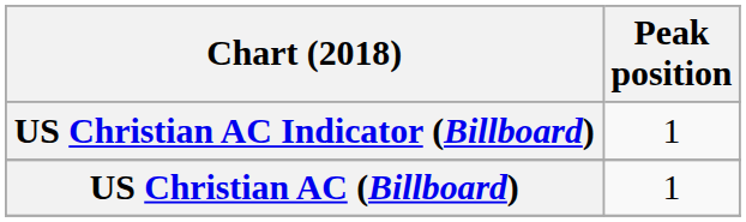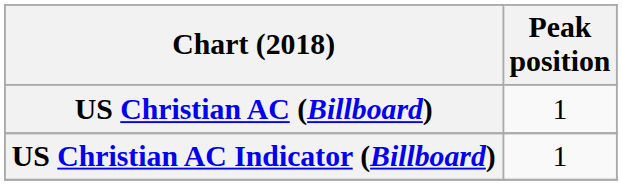 <table class="wikitable sortable plainrowheaders" style="text-align:center">
 <tr>
 <th scope="col">Chart (2018)</th>
 <th scope="col">Peak<br> position</th>
+</tr>
+<tr>
+<th scope="row">US <a href='#'>Christian AC</a> (<em><a href='#'>Billboard</a></em>)</th>
+<td>1</td>
+</tr>
+<tr>
+</tr>
+<tr>
 </tr>
 <tr>
 <th scope="row">US <a href='#'>Christian AC Indicator</a> (<em><a href='#'>Billboard</a></em>)</th>
 <td align="center">1</td>
 </tr>
 <tr>
 </tr>
-<tr>
-</tr>
-<tr>
-<th scope="row">US <a href='#'>Christian AC</a> (<em><a href='#'>Billboard</a></em>)</th>
-<td>1</td>
-</tr>
-<tr>
-</tr>
 </table>
